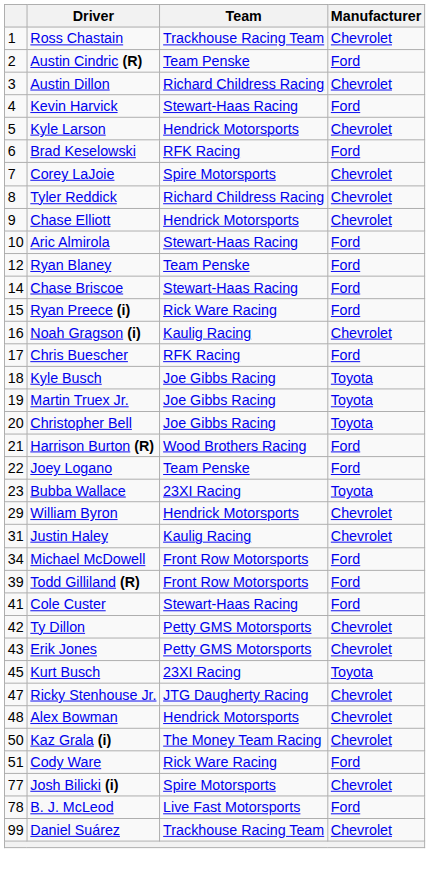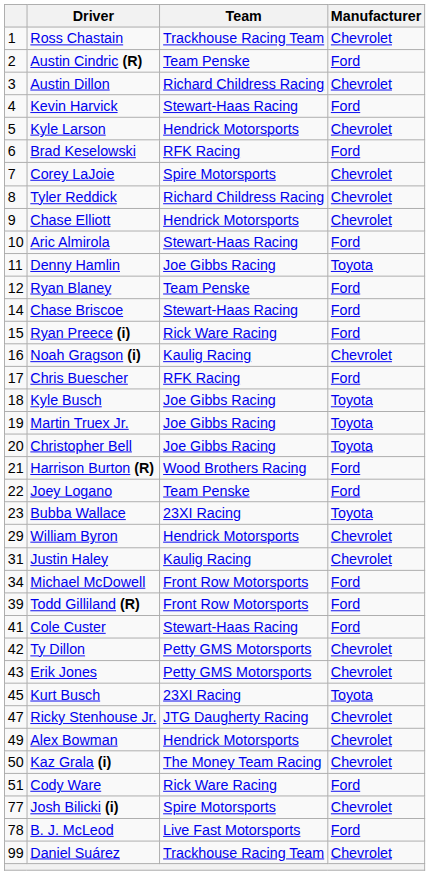 <table class="wikitable" style="font-size:95%">
 <tr>
 <th></th>
 <th>Driver</th>
 <th>Team</th>
 <th>Manufacturer</th>
 </tr>
 <tr>
 <td>1</td>
 <td><a href='#'>Ross Chastain</a></td>
 <td><a href='#'>Trackhouse Racing Team</a></td>
 <td><a href='#'>Chevrolet</a></td>
 </tr>
 <tr>
 <td>2</td>
 <td><a href='#'>Austin Cindric</a> <strong>(R)</strong></td>
 <td><a href='#'>Team Penske</a></td>
 <td><a href='#'>Ford</a></td>
 </tr>
 <tr>
 <td>3</td>
 <td><a href='#'>Austin Dillon</a></td>
 <td><a href='#'>Richard Childress Racing</a></td>
 <td><a href='#'>Chevrolet</a></td>
 </tr>
 <tr>
 <td>4</td>
 <td><a href='#'>Kevin Harvick</a></td>
 <td><a href='#'>Stewart-Haas Racing</a></td>
 <td><a href='#'>Ford</a></td>
 </tr>
 <tr>
 <td>5</td>
 <td><a href='#'>Kyle Larson</a></td>
 <td><a href='#'>Hendrick Motorsports</a></td>
 <td><a href='#'>Chevrolet</a></td>
 </tr>
 <tr>
 <td>6</td>
 <td><a href='#'>Brad Keselowski</a></td>
 <td><a href='#'>RFK Racing</a></td>
 <td><a href='#'>Ford</a></td>
 </tr>
 <tr>
 <td>7</td>
 <td><a href='#'>Corey LaJoie</a></td>
 <td><a href='#'>Spire Motorsports</a></td>
 <td><a href='#'>Chevrolet</a></td>
 </tr>
 <tr>
 <td>8</td>
 <td><a href='#'>Tyler Reddick</a></td>
 <td><a href='#'>Richard Childress Racing</a></td>
 <td><a href='#'>Chevrolet</a></td>
 </tr>
 <tr>
 <td>9</td>
 <td><a href='#'>Chase Elliott</a></td>
 <td><a href='#'>Hendrick Motorsports</a></td>
 <td><a href='#'>Chevrolet</a></td>
 </tr>
 <tr>
 <td>10</td>
 <td><a href='#'>Aric Almirola</a></td>
 <td><a href='#'>Stewart-Haas Racing</a></td>
 <td><a href='#'>Ford</a></td>
+</tr>
+<tr>
+<td>11</td>
+<td><a href='#'>Denny Hamlin</a></td>
+<td><a href='#'>Joe Gibbs Racing</a></td>
+<td><a href='#'>Toyota</a></td>
 </tr>
 <tr>
 <td>12</td>
 <td><a href='#'>Ryan Blaney</a></td>
 <td><a href='#'>Team Penske</a></td>
 <td><a href='#'>Ford</a></td>
 </tr>
 <tr>
 <td>14</td>
 <td><a href='#'>Chase Briscoe</a></td>
 <td><a href='#'>Stewart-Haas Racing</a></td>
 <td><a href='#'>Ford</a></td>
 </tr>
 <tr>
 <td>15</td>
 <td><a href='#'>Ryan Preece</a> <strong>(i)</strong></td>
 <td><a href='#'>Rick Ware Racing</a></td>
 <td><a href='#'>Ford</a></td>
 </tr>
 <tr>
 <td>16</td>
 <td><a href='#'>Noah Gragson</a> <strong>(i)</strong></td>
 <td><a href='#'>Kaulig Racing</a></td>
 <td><a href='#'>Chevrolet</a></td>
 </tr>
 <tr>
 <td>17</td>
 <td><a href='#'>Chris Buescher</a></td>
 <td><a href='#'>RFK Racing</a></td>
 <td><a href='#'>Ford</a></td>
 </tr>
 <tr>
 <td>18</td>
 <td><a href='#'>Kyle Busch</a></td>
 <td><a href='#'>Joe Gibbs Racing</a></td>
 <td><a href='#'>Toyota</a></td>
 </tr>
 <tr>
 <td>19</td>
 <td><a href='#'>Martin Truex Jr.</a></td>
 <td><a href='#'>Joe Gibbs Racing</a></td>
 <td><a href='#'>Toyota</a></td>
 </tr>
 <tr>
 <td>20</td>
 <td><a href='#'>Christopher Bell</a></td>
 <td><a href='#'>Joe Gibbs Racing</a></td>
 <td><a href='#'>Toyota</a></td>
 </tr>
 <tr>
 <td>21</td>
 <td><a href='#'>Harrison Burton</a> <strong>(R)</strong></td>
 <td><a href='#'>Wood Brothers Racing</a></td>
 <td><a href='#'>Ford</a></td>
 </tr>
 <tr>
 <td>22</td>
 <td><a href='#'>Joey Logano</a></td>
 <td><a href='#'>Team Penske</a></td>
 <td><a href='#'>Ford</a></td>
 </tr>
 <tr>
 <td>23</td>
 <td><a href='#'>Bubba Wallace</a></td>
 <td><a href='#'>23XI Racing</a></td>
 <td><a href='#'>Toyota</a></td>
 </tr>
 <tr>
 <td>29</td>
 <td><a href='#'>William Byron</a></td>
 <td><a href='#'>Hendrick Motorsports</a></td>
 <td><a href='#'>Chevrolet</a></td>
 </tr>
 <tr>
 <td>31</td>
 <td><a href='#'>Justin Haley</a></td>
 <td><a href='#'>Kaulig Racing</a></td>
 <td><a href='#'>Chevrolet</a></td>
 </tr>
 <tr>
 <td>34</td>
 <td><a href='#'>Michael McDowell</a></td>
 <td><a href='#'>Front Row Motorsports</a></td>
 <td><a href='#'>Ford</a></td>
 </tr>
 <tr>
 <td>39</td>
 <td><a href='#'>Todd Gilliland</a> <strong>(R)</strong></td>
 <td><a href='#'>Front Row Motorsports</a></td>
 <td><a href='#'>Ford</a></td>
 </tr>
 <tr>
 <td>41</td>
 <td><a href='#'>Cole Custer</a></td>
 <td><a href='#'>Stewart-Haas Racing</a></td>
 <td><a href='#'>Ford</a></td>
 </tr>
 <tr>
 <td>42</td>
 <td><a href='#'>Ty Dillon</a></td>
 <td><a href='#'>Petty GMS Motorsports</a></td>
 <td><a href='#'>Chevrolet</a></td>
 </tr>
 <tr>
 <td>43</td>
 <td><a href='#'>Erik Jones</a></td>
 <td><a href='#'>Petty GMS Motorsports</a></td>
 <td><a href='#'>Chevrolet</a></td>
 </tr>
 <tr>
 <td>45</td>
 <td><a href='#'>Kurt Busch</a></td>
 <td><a href='#'>23XI Racing</a></td>
 <td><a href='#'>Toyota</a></td>
 </tr>
 <tr>
 <td>47</td>
 <td><a href='#'>Ricky Stenhouse Jr.</a></td>
 <td><a href='#'>JTG Daugherty Racing</a></td>
 <td><a href='#'>Chevrolet</a></td>
 </tr>
 <tr>
-<td>48</td>
+<td>49</td>
 <td><a href='#'>Alex Bowman</a></td>
 <td><a href='#'>Hendrick Motorsports</a></td>
 <td><a href='#'>Chevrolet</a></td>
 </tr>
 <tr>
 <td>50</td>
 <td><a href='#'>Kaz Grala</a> <strong>(i)</strong></td>
 <td><a href='#'>The Money Team Racing</a></td>
 <td><a href='#'>Chevrolet</a></td>
 </tr>
 <tr>
 <td>51</td>
 <td><a href='#'>Cody Ware</a></td>
 <td><a href='#'>Rick Ware Racing</a></td>
 <td><a href='#'>Ford</a></td>
 </tr>
 <tr>
 <td>77</td>
 <td><a href='#'>Josh Bilicki</a> <strong>(i)</strong></td>
 <td><a href='#'>Spire Motorsports</a></td>
 <td><a href='#'>Chevrolet</a></td>
 </tr>
 <tr>
 <td>78</td>
 <td><a href='#'>B. J. McLeod</a></td>
 <td><a href='#'>Live Fast Motorsports</a></td>
 <td><a href='#'>Ford</a></td>
 </tr>
 <tr>
 <td>99</td>
 <td><a href='#'>Daniel Suárez</a></td>
 <td><a href='#'>Trackhouse Racing Team</a></td>
 <td><a href='#'>Chevrolet</a></td>
 </tr>
 <tr>
 <th colspan="4"></th>
 </tr>
 </table>
